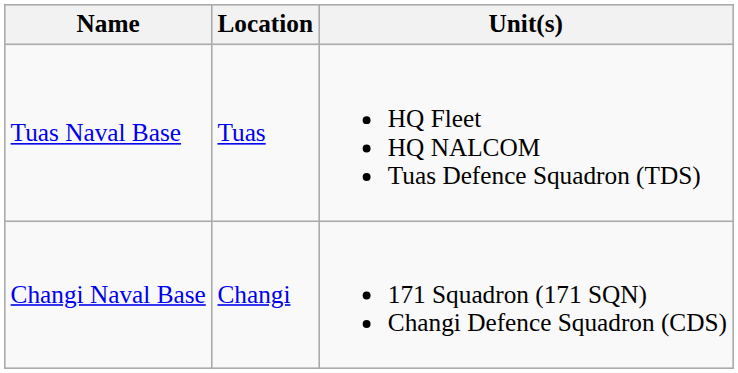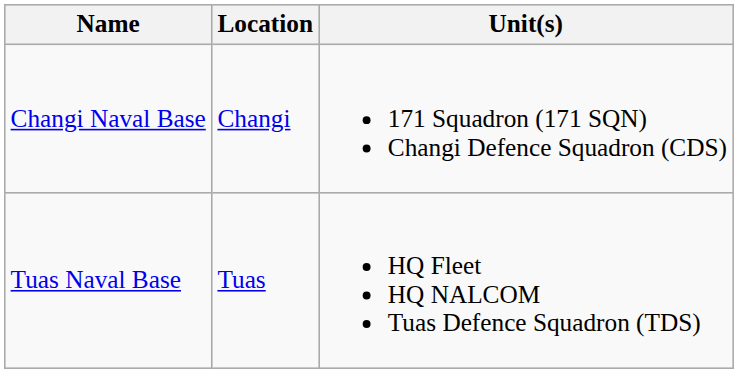 <table class="wikitable sortable">
 <tr>
 <th>Name</th>
 <th>Location</th>
 <th class=unsortable>Unit(s)</th>
 </tr>
 <tr>
+<td><a href='#'>Changi Naval Base</a></td>
+<td><a href='#'>Changi</a></td>
+<td><br><ul><li>171 Squadron (171 SQN)</li><li>Changi Defence Squadron (CDS)</li></ul></td>
+</tr>
+<tr>
 <td><a href='#'>Tuas Naval Base</a></td>
 <td><a href='#'>Tuas</a></td>
 <td><br><ul><li>HQ Fleet</li><li>HQ NALCOM</li><li>Tuas Defence Squadron (TDS)</li></ul></td>
 </tr>
-<tr>
-<td><a href='#'>Changi Naval Base</a></td>
-<td><a href='#'>Changi</a></td>
-<td><br><ul><li>171 Squadron (171 SQN)</li><li>Changi Defence Squadron (CDS)</li></ul></td>
-</tr>
 </table>
